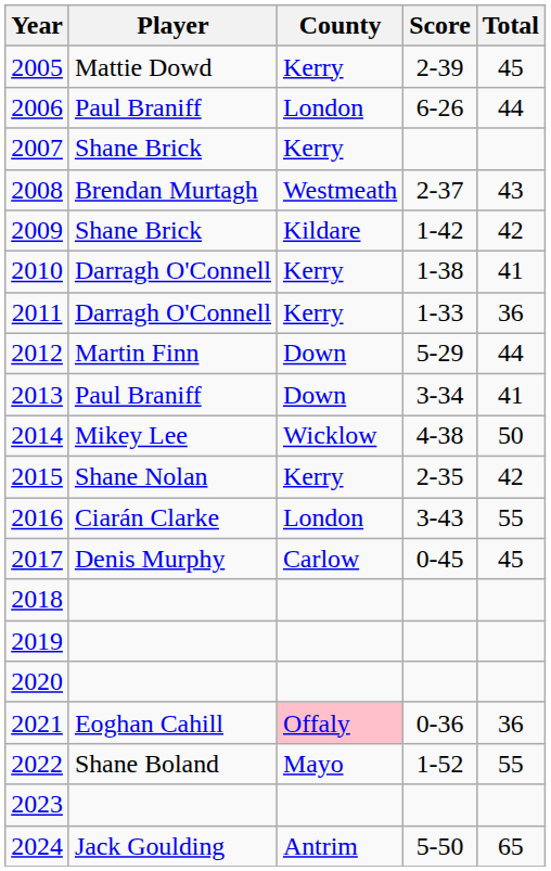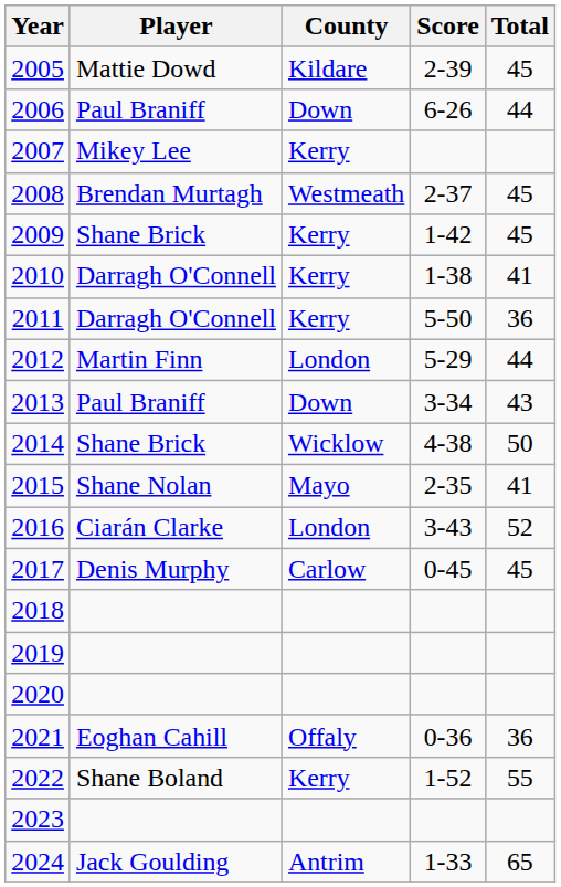 <table class="wikitable sortable" style="text-align:center;">
 <tr>
 <th>Year</th>
 <th>Player</th>
 <th>County</th>
 <th>Score</th>
 <th>Total</th>
 </tr>
 <tr>
 <td><a href='#'>2005</a></td>
 <td style="text-align:left;">Mattie Dowd</td>
-<td style="text-align:left;"> <a href='#'>Kerry</a></td>
+<td style="text-align:left;"> <a href='#'>Kildare</a></td>
 <td>2-39</td>
 <td>45</td>
 </tr>
 <tr>
 <td><a href='#'>2006</a></td>
 <td style="text-align:left;"><a href='#'>Paul Braniff</a></td>
-<td style="text-align:left;"> <a href='#'>London</a></td>
+<td style="text-align:left;"> <a href='#'>Down</a></td>
 <td>6-26</td>
 <td>44</td>
 </tr>
 <tr>
 <td><a href='#'>2007</a></td>
-<td style="text-align:left;"><a href='#'>Shane Brick</a></td>
+<td style="text-align:left;"><a href='#'>Mikey Lee</a></td>
 <td style="text-align:left;"> <a href='#'>Kerry</a></td>
 <td></td>
 <td></td>
 </tr>
 <tr>
 <td><a href='#'>2008</a></td>
 <td style="text-align:left;"><a href='#'>Brendan Murtagh</a></td>
 <td style="text-align:left;"> <a href='#'>Westmeath</a></td>
 <td>2-37</td>
-<td>43</td>
+<td>45</td>
 </tr>
 <tr>
 <td><a href='#'>2009</a></td>
 <td style="text-align:left;"><a href='#'>Shane Brick</a></td>
-<td style="text-align:left;"> <a href='#'>Kildare</a></td>
+<td style="text-align:left;"> <a href='#'>Kerry</a></td>
 <td>1-42</td>
-<td>42</td>
+<td>45</td>
 </tr>
 <tr>
 <td><a href='#'>2010</a></td>
 <td style="text-align:left;"><a href='#'>Darragh O'Connell</a></td>
 <td style="text-align:left;"> <a href='#'>Kerry</a></td>
 <td>1-38</td>
 <td>41</td>
 </tr>
 <tr>
 <td><a href='#'>2011</a></td>
 <td style="text-align:left;"><a href='#'>Darragh O'Connell</a></td>
 <td style="text-align:left;"> <a href='#'>Kerry</a></td>
-<td>1-33</td>
+<td>5-50</td>
 <td>36</td>
 </tr>
 <tr>
 <td><a href='#'>2012</a></td>
 <td style="text-align:left;"><a href='#'>Martin Finn</a></td>
-<td style="text-align:left;"> <a href='#'>Down</a></td>
+<td style="text-align:left;"> <a href='#'>London</a></td>
 <td>5-29</td>
 <td>44</td>
 </tr>
 <tr>
 <td><a href='#'>2013</a></td>
 <td style="text-align:left;"><a href='#'>Paul Braniff</a></td>
 <td style="text-align:left;"> <a href='#'>Down</a></td>
 <td>3-34</td>
-<td>41</td>
+<td>43</td>
 </tr>
 <tr>
 <td><a href='#'>2014</a></td>
-<td style="text-align:left;"><a href='#'>Mikey Lee</a></td>
+<td style="text-align:left;"><a href='#'>Shane Brick</a></td>
 <td style="text-align:left;"> <a href='#'>Wicklow</a></td>
 <td>4-38</td>
 <td>50</td>
 </tr>
 <tr>
 <td><a href='#'>2015</a></td>
 <td style="text-align:left;"><a href='#'>Shane Nolan</a></td>
-<td style="text-align:left;"> <a href='#'>Kerry</a></td>
+<td style="text-align:left;"> <a href='#'>Mayo</a></td>
 <td>2-35</td>
-<td>42</td>
+<td>41</td>
 </tr>
 <tr>
 <td><a href='#'>2016</a></td>
 <td style="text-align:left;"><a href='#'>Ciarán Clarke</a></td>
 <td style="text-align:left;"> <a href='#'>London</a></td>
 <td>3-43</td>
-<td>55</td>
+<td>52</td>
 </tr>
 <tr>
 <td><a href='#'>2017</a></td>
 <td style="text-align:left;"><a href='#'>Denis Murphy</a></td>
 <td style="text-align:left;"> <a href='#'>Carlow</a></td>
 <td>0-45</td>
 <td>45</td>
 </tr>
 <tr>
 <td><a href='#'>2018</a></td>
 <td style="text-align:left;"></td>
 <td style="text-align:left;"></td>
 <td></td>
 <td></td>
 </tr>
 <tr>
 <td><a href='#'>2019</a></td>
 <td style="text-align:left;"></td>
 <td style="text-align:left;"></td>
 <td></td>
 <td></td>
 </tr>
 <tr>
 <td><a href='#'>2020</a></td>
 <td style="text-align:left;"></td>
 <td style="text-align:left;"></td>
 <td></td>
 <td></td>
 </tr>
 <tr>
 <td><a href='#'>2021</a></td>
 <td style="text-align:left;"><a href='#'>Eoghan Cahill</a></td>
-<td style="background: pink; text-align:left;"> <a href='#'>Offaly</a></td>
+<td style="text-align:left;"> <a href='#'>Offaly</a></td>
 <td>0-36</td>
 <td>36</td>
 </tr>
 <tr>
 <td><a href='#'>2022</a></td>
 <td style="text-align:left;">Shane Boland</td>
-<td style="text-align:left;"> <a href='#'>Mayo</a></td>
+<td style="text-align:left;"> <a href='#'>Kerry</a></td>
 <td>1-52</td>
 <td>55</td>
 </tr>
 <tr>
 <td><a href='#'>2023</a></td>
 <td style="text-align:left;"></td>
 <td style="text-align:left;"></td>
 <td></td>
 <td></td>
 </tr>
 <tr>
 <td><a href='#'>2024</a></td>
 <td style="text-align:left;"><a href='#'>Jack Goulding</a></td>
 <td style="text-align:left;"> <a href='#'>Antrim</a></td>
-<td>5-50</td>
+<td>1-33</td>
 <td>65</td>
 </tr>
 </table>
